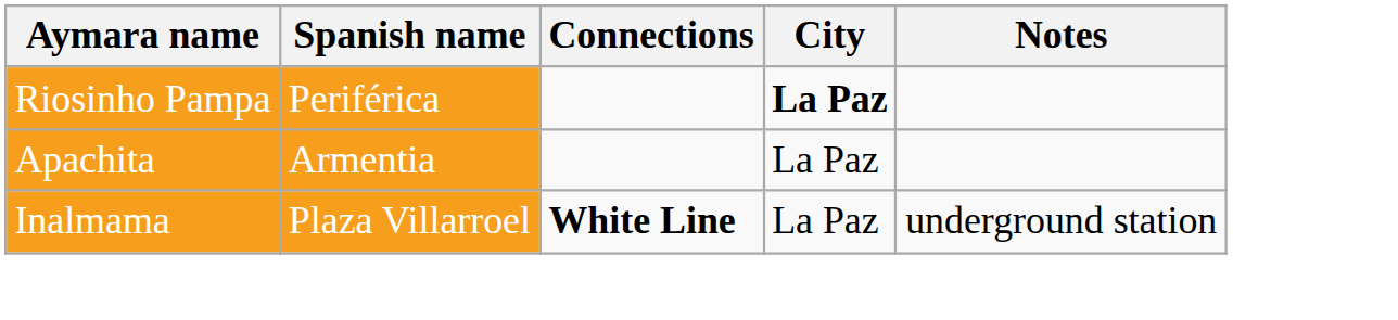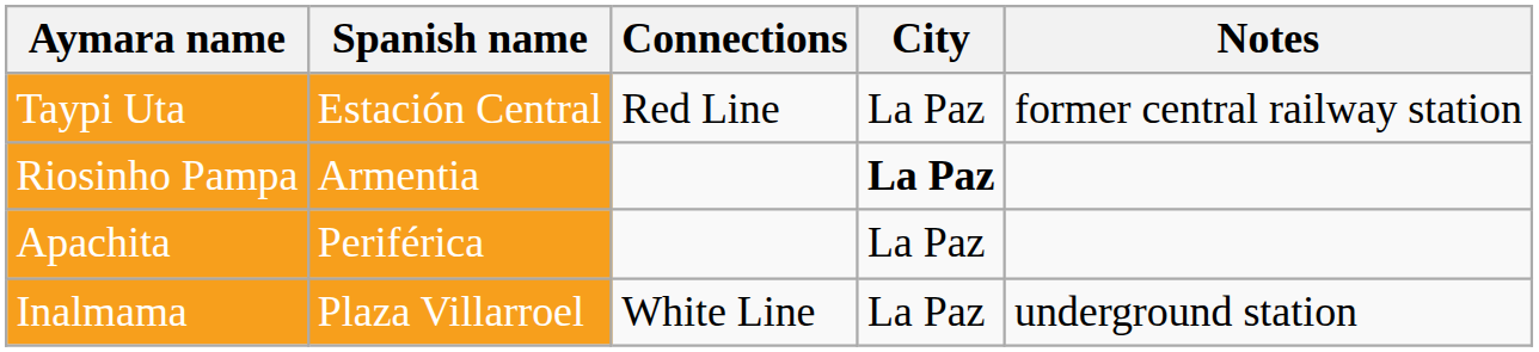 <table class="wikitable">
 <tr>
 <th>Aymara name</th>
 <th>Spanish name</th>
 <th>Connections</th>
 <th>City</th>
 <th>Notes</th>
 </tr>
 <tr>
+<td bgcolor="#F79F1C" style="color:white;">Taypi Uta</td>
+<td bgcolor="#F79F1C" style="color:white;">Estación Central</td>
+<td>Red Line</td>
+<td>La Paz</td>
+<td>former central railway station</td>
+</tr>
+<tr>
 <td bgcolor="#F79F1C" style="color:white;">Riosinho Pampa</td>
-<td bgcolor="#F79F1C" style="color:white;">Periférica</td>
+<td bgcolor="#F79F1C" style="color:white;">Armentia</td>
 <td></td>
 <td><strong>La Paz</strong></td>
 <td></td>
 </tr>
 <tr>
 <td bgcolor="#F79F1C" style="color:white;">Apachita</td>
-<td bgcolor="#F79F1C" style="color:white;">Armentia</td>
+<td bgcolor="#F79F1C" style="color:white;">Periférica</td>
 <td></td>
 <td>La Paz</td>
 <td></td>
 </tr>
 <tr>
 <td bgcolor="#F79F1C" style="color:white;">Inalmama</td>
 <td bgcolor="#F79F1C" style="color:white;">Plaza Villarroel</td>
-<td><strong>White Line</strong></td>
+<td>White Line</td>
 <td>La Paz</td>
 <td>underground station</td>
 </tr>
 </table>
